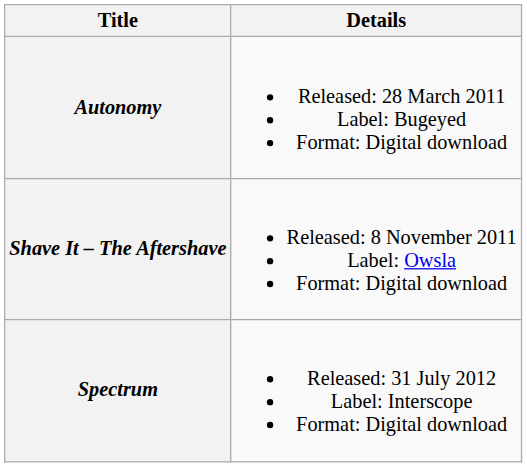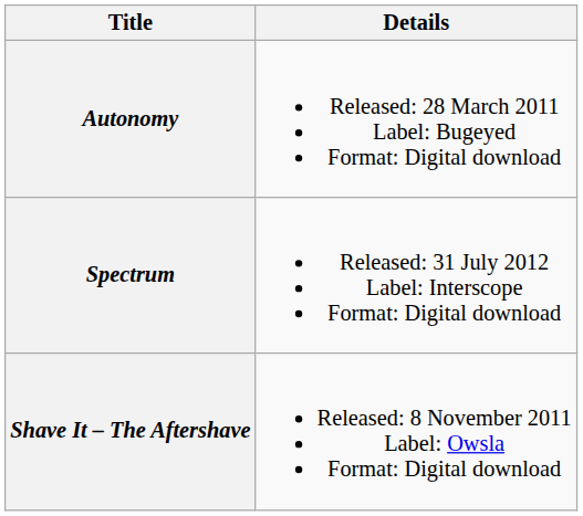 <table class="wikitable plainrowheaders" style="text-align:center;">
 <tr>
 <th scope="col">Title</th>
 <th scope="col">Details</th>
 </tr>
 <tr>
 <th scope="row"><em>Autonomy</em></th>
 <td><br><ul><li>Released: 28 March 2011</li><li>Label: Bugeyed</li><li>Format: Digital download</li></ul></td>
 </tr>
 <tr>
+<th scope="row"><em>Spectrum</em></th>
+<td><br><ul><li>Released: 31 July 2012</li><li>Label: Interscope</li><li>Format: Digital download</li></ul></td>
+</tr>
+<tr>
 <th scope="row"><em>Shave It – The Aftershave</em></th>
 <td><br><ul><li>Released: 8 November 2011</li><li>Label: <a href='#'>Owsla</a></li><li>Format: Digital download</li></ul></td>
 </tr>
-<tr>
-<th scope="row"><em>Spectrum</em></th>
-<td><br><ul><li>Released: 31 July 2012</li><li>Label: Interscope</li><li>Format: Digital download</li></ul></td>
-</tr>
 </table>
